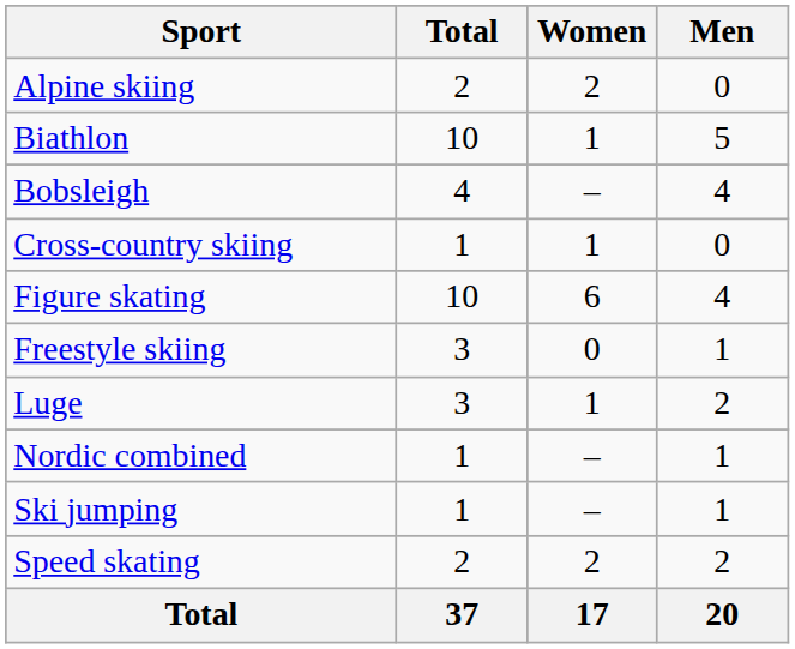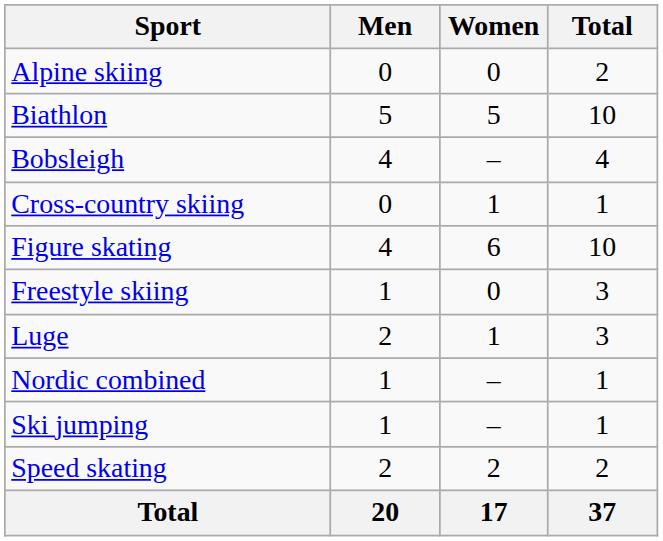 <table class="wikitable sortable" style="text-align:center;">
 <tr>
 <th width=180>Sport</th>
+<th width=55>Men</th>
+<th width=55>Women</th>
 <th width=55>Total</th>
-<th width=55>Women</th>
-<th width=55>Men</th>
 </tr>
 <tr>
 <td align=left><a href='#'>Alpine skiing</a></td>
+<td>0</td>
+<td>0</td>
 <td>2</td>
-<td>2</td>
-<td>0</td>
 </tr>
 <tr>
 <td align=left><a href='#'>Biathlon</a></td>
+<td>5</td>
+<td>5</td>
 <td>10</td>
-<td>1</td>
-<td>5</td>
 </tr>
 <tr>
 <td align=left><a href='#'>Bobsleigh</a></td>
 <td>4</td>
 <td>–</td>
 <td>4</td>
 </tr>
 <tr>
 <td align=left><a href='#'>Cross-country skiing</a></td>
+<td>0</td>
 <td>1</td>
 <td>1</td>
-<td>0</td>
 </tr>
 <tr>
 <td align=left><a href='#'>Figure skating</a></td>
+<td>4</td>
+<td>6</td>
 <td>10</td>
-<td>6</td>
-<td>4</td>
 </tr>
 <tr>
 <td align=left><a href='#'>Freestyle skiing</a></td>
+<td>1</td>
+<td>0</td>
 <td>3</td>
-<td>0</td>
-<td>1</td>
 </tr>
 <tr>
 <td align=left><a href='#'>Luge</a></td>
+<td>2</td>
+<td>1</td>
 <td>3</td>
-<td>1</td>
-<td>2</td>
 </tr>
 <tr>
 <td align=left><a href='#'>Nordic combined</a></td>
 <td>1</td>
 <td>–</td>
 <td>1</td>
 </tr>
 <tr>
 <td align=left><a href='#'>Ski jumping</a></td>
 <td>1</td>
 <td>–</td>
 <td>1</td>
 </tr>
 <tr>
 <td align=left><a href='#'>Speed skating</a></td>
 <td>2</td>
 <td>2</td>
 <td>2</td>
 </tr>
 <tr>
 <th>Total</th>
+<th>20</th>
+<th>17</th>
 <th>37</th>
-<th>17</th>
-<th>20</th>
 </tr>
 </table>
